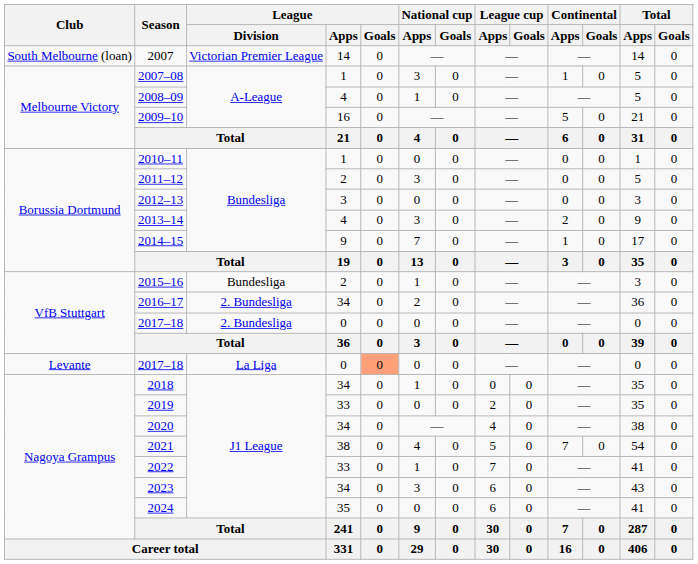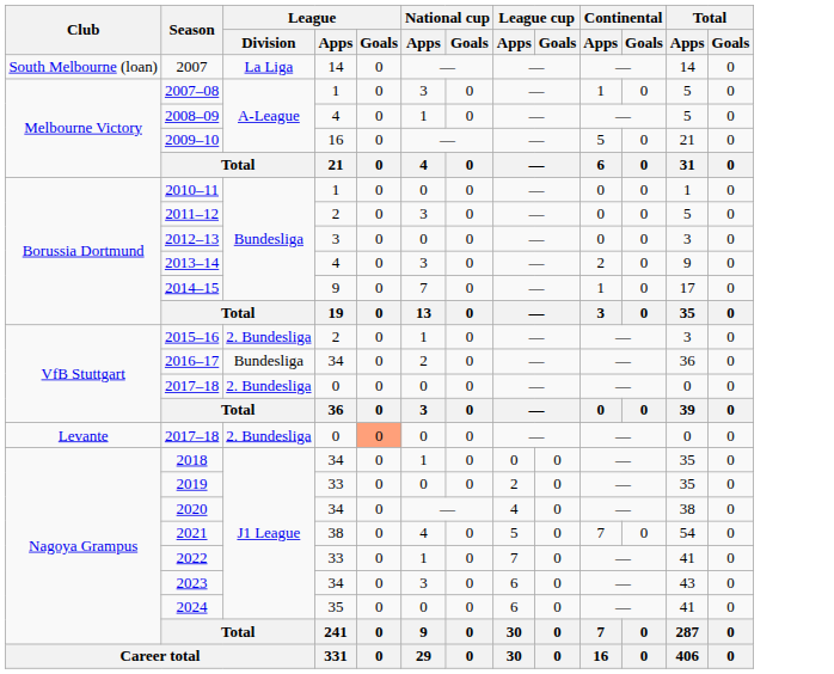 <table class="wikitable" style="text-align:center">
 <tr>
 <th rowspan="2">Club</th>
 <th rowspan="2">Season</th>
 <th colspan="3">League</th>
 <th colspan="2">National cup</th>
 <th colspan="2">League cup</th>
 <th colspan="2">Continental</th>
 <th colspan="2">Total</th>
 </tr>
 <tr>
 <th>Division</th>
 <th>Apps</th>
 <th>Goals</th>
 <th>Apps</th>
 <th>Goals</th>
 <th>Apps</th>
 <th>Goals</th>
 <th>Apps</th>
 <th>Goals</th>
 <th>Apps</th>
 <th>Goals</th>
 </tr>
 <tr>
 <td><a href='#'>South Melbourne</a> (loan)</td>
 <td>2007</td>
-<td><a href='#'>Victorian Premier League</a></td>
+<td><a href='#'>La Liga</a></td>
 <td>14</td>
 <td>0</td>
 <td colspan="2">—</td>
 <td colspan="2">—</td>
 <td colspan="2">—</td>
 <td>14</td>
 <td>0</td>
 </tr>
 <tr>
 <td rowspan="4"><a href='#'>Melbourne Victory</a></td>
 <td><a href='#'>2007–08</a></td>
 <td rowspan="3"><a href='#'>A-League</a></td>
 <td>1</td>
 <td>0</td>
 <td>3</td>
 <td>0</td>
 <td colspan="2">—</td>
 <td>1</td>
 <td>0</td>
 <td>5</td>
 <td>0</td>
 </tr>
 <tr>
 <td><a href='#'>2008–09</a></td>
 <td>4</td>
 <td>0</td>
 <td>1</td>
 <td>0</td>
 <td colspan="2">—</td>
 <td colspan="2">—</td>
 <td>5</td>
 <td>0</td>
 </tr>
 <tr>
 <td><a href='#'>2009–10</a></td>
 <td>16</td>
 <td>0</td>
 <td colspan="2">—</td>
 <td colspan="2">—</td>
 <td>5</td>
 <td>0</td>
 <td>21</td>
 <td>0</td>
 </tr>
 <tr>
 <th colspan="2">Total</th>
 <th>21</th>
 <th>0</th>
 <th>4</th>
 <th>0</th>
 <th colspan="2">—</th>
 <th>6</th>
 <th>0</th>
 <th>31</th>
 <th>0</th>
 </tr>
 <tr>
 <td rowspan="6"><a href='#'>Borussia Dortmund</a></td>
 <td><a href='#'>2010–11</a></td>
 <td rowspan="5"><a href='#'>Bundesliga</a></td>
 <td>1</td>
 <td>0</td>
 <td>0</td>
 <td>0</td>
 <td colspan="2">—</td>
 <td>0</td>
 <td>0</td>
 <td>1</td>
 <td>0</td>
 </tr>
 <tr>
 <td><a href='#'>2011–12</a></td>
 <td>2</td>
 <td>0</td>
 <td>3</td>
 <td>0</td>
 <td colspan="2">—</td>
 <td>0</td>
 <td>0</td>
 <td>5</td>
 <td>0</td>
 </tr>
 <tr>
 <td><a href='#'>2012–13</a></td>
 <td>3</td>
 <td>0</td>
 <td>0</td>
 <td>0</td>
 <td colspan="2">—</td>
 <td>0</td>
 <td>0</td>
 <td>3</td>
 <td>0</td>
 </tr>
 <tr>
 <td><a href='#'>2013–14</a></td>
 <td>4</td>
 <td>0</td>
 <td>3</td>
 <td>0</td>
 <td colspan="2">—</td>
 <td>2</td>
 <td>0</td>
 <td>9</td>
 <td>0</td>
 </tr>
 <tr>
 <td><a href='#'>2014–15</a></td>
 <td>9</td>
 <td>0</td>
 <td>7</td>
 <td>0</td>
 <td colspan="2">—</td>
 <td>1</td>
 <td>0</td>
 <td>17</td>
 <td>0</td>
 </tr>
 <tr>
 <th colspan="2">Total</th>
 <th>19</th>
 <th>0</th>
 <th>13</th>
 <th>0</th>
 <th colspan="2">—</th>
 <th>3</th>
 <th>0</th>
 <th>35</th>
 <th>0</th>
 </tr>
 <tr>
 <td rowspan="4"><a href='#'>VfB Stuttgart</a></td>
 <td><a href='#'>2015–16</a></td>
-<td>Bundesliga</td>
+<td><a href='#'>2. Bundesliga</a></td>
 <td>2</td>
 <td>0</td>
 <td>1</td>
 <td>0</td>
 <td colspan="2">—</td>
 <td colspan="2">—</td>
 <td>3</td>
 <td>0</td>
 </tr>
 <tr>
 <td><a href='#'>2016–17</a></td>
-<td><a href='#'>2. Bundesliga</a></td>
+<td>Bundesliga</td>
 <td>34</td>
 <td>0</td>
 <td>2</td>
 <td>0</td>
 <td colspan="2">—</td>
 <td colspan="2">—</td>
 <td>36</td>
 <td>0</td>
 </tr>
 <tr>
 <td><a href='#'>2017–18</a></td>
 <td><a href='#'>2. Bundesliga</a></td>
 <td>0</td>
 <td>0</td>
 <td>0</td>
 <td>0</td>
 <td colspan="2">—</td>
 <td colspan="2">—</td>
 <td>0</td>
 <td>0</td>
 </tr>
 <tr>
 <th colspan="2">Total</th>
 <th>36</th>
 <th>0</th>
 <th>3</th>
 <th>0</th>
 <th colspan="2">—</th>
 <th>0</th>
 <th>0</th>
 <th>39</th>
 <th>0</th>
 </tr>
 <tr>
 <td><a href='#'>Levante</a></td>
 <td><a href='#'>2017–18</a></td>
-<td><a href='#'>La Liga</a></td>
+<td><a href='#'>2. Bundesliga</a></td>
 <td>0</td>
 <td style="background: lightsalmon;">0</td>
 <td>0</td>
 <td>0</td>
 <td colspan="2">—</td>
 <td colspan="2">—</td>
 <td>0</td>
 <td>0</td>
 </tr>
 <tr>
 <td rowspan="8"><a href='#'>Nagoya Grampus</a></td>
 <td><a href='#'>2018</a></td>
 <td rowspan="7"><a href='#'>J1 League</a></td>
 <td>34</td>
 <td>0</td>
 <td>1</td>
 <td>0</td>
 <td>0</td>
 <td>0</td>
 <td colspan="2">—</td>
 <td>35</td>
 <td>0</td>
 </tr>
 <tr>
 <td><a href='#'>2019</a></td>
 <td>33</td>
 <td>0</td>
 <td>0</td>
 <td>0</td>
 <td>2</td>
 <td>0</td>
 <td colspan="2">—</td>
 <td>35</td>
 <td>0</td>
 </tr>
 <tr>
 <td><a href='#'>2020</a></td>
 <td>34</td>
 <td>0</td>
 <td colspan="2">—</td>
 <td>4</td>
 <td>0</td>
 <td colspan="2">—</td>
 <td>38</td>
 <td>0</td>
 </tr>
 <tr>
 <td><a href='#'>2021</a></td>
 <td>38</td>
 <td>0</td>
 <td>4</td>
 <td>0</td>
 <td>5</td>
 <td>0</td>
 <td>7</td>
 <td>0</td>
 <td>54</td>
 <td>0</td>
 </tr>
 <tr>
 <td><a href='#'>2022</a></td>
 <td>33</td>
 <td>0</td>
 <td>1</td>
 <td>0</td>
 <td>7</td>
 <td>0</td>
 <td colspan="2">—</td>
 <td>41</td>
 <td>0</td>
 </tr>
 <tr>
 <td><a href='#'>2023</a></td>
 <td>34</td>
 <td>0</td>
 <td>3</td>
 <td>0</td>
 <td>6</td>
 <td>0</td>
 <td colspan="2">—</td>
 <td>43</td>
 <td>0</td>
 </tr>
 <tr>
 <td><a href='#'>2024</a></td>
 <td>35</td>
 <td>0</td>
 <td>0</td>
 <td>0</td>
 <td>6</td>
 <td>0</td>
 <td colspan="2">—</td>
 <td>41</td>
 <td>0</td>
 </tr>
 <tr>
 <th colspan=2>Total</th>
 <th>241</th>
 <th>0</th>
 <th>9</th>
 <th>0</th>
 <th>30</th>
 <th>0</th>
 <th>7</th>
 <th>0</th>
 <th>287</th>
 <th>0</th>
 </tr>
 <tr>
 <th colspan="3">Career total</th>
 <th>331</th>
 <th>0</th>
 <th>29</th>
 <th>0</th>
 <th>30</th>
 <th>0</th>
 <th>16</th>
 <th>0</th>
 <th>406</th>
 <th>0</th>
 </tr>
 </table>
